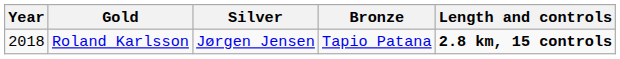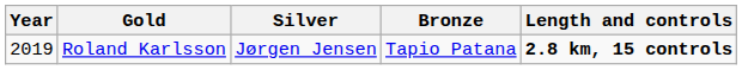 <table class="wikitable">
 <tr>
 <th>Year</th>
 <th>Gold</th>
 <th>Silver</th>
 <th>Bronze</th>
 <th>Length and controls</th>
 </tr>
 <tr>
-<td>2018</td>
+<td>2019</td>
 <td> <a href='#'>Roland Karlsson</a></td>
 <td> <a href='#'>Jørgen Jensen</a></td>
 <td> <a href='#'>Tapio Patana</a></td>
 <td><strong>2.8 km, 15 controls</strong></td>
 </tr>
 </table>
